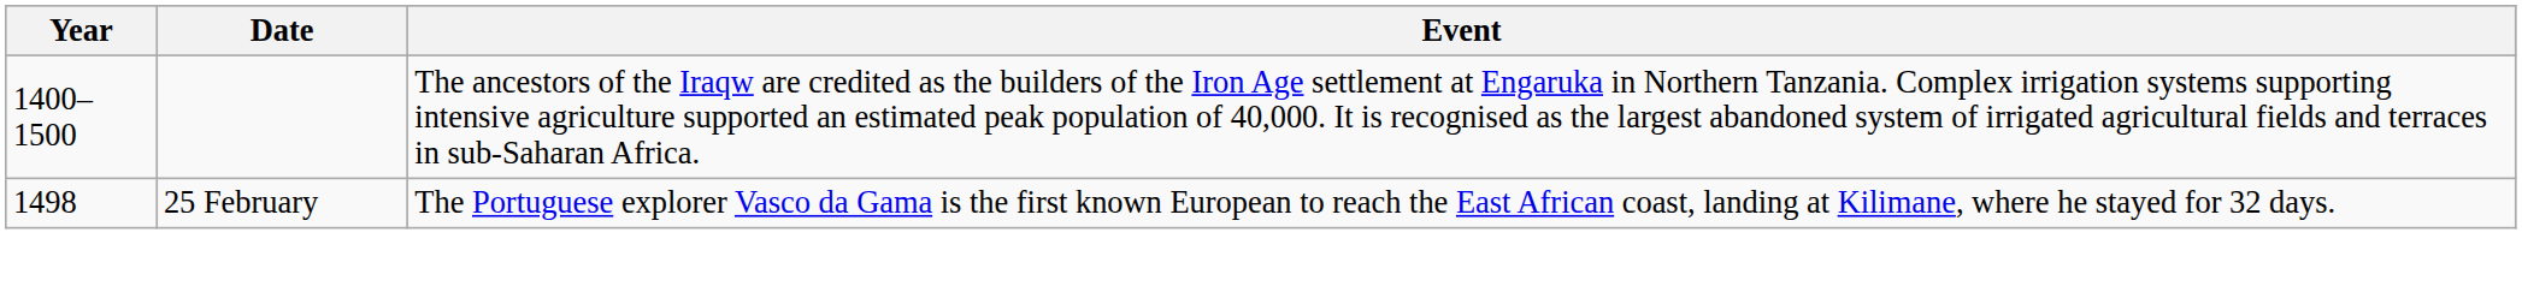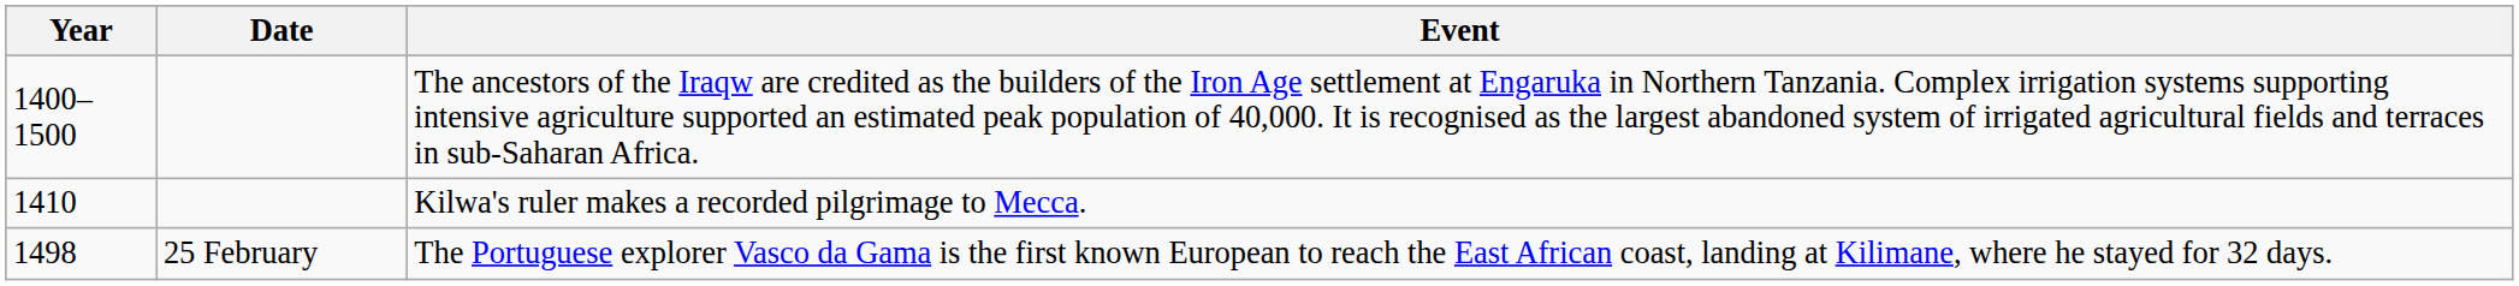 <table class="wikitable" width="100%">
 <tr>
 <th style="width:6%">Year</th>
 <th style="width:10%">Date</th>
 <th>Event</th>
 </tr>
 <tr>
 <td>1400–1500</td>
 <td></td>
 <td>The ancestors of the <a href='#'>Iraqw</a> are credited as the builders of the <a href='#'>Iron Age</a> settlement at <a href='#'>Engaruka</a> in Northern Tanzania. Complex irrigation systems supporting intensive agriculture supported an estimated peak population of 40,000. It is recognised as the largest abandoned system of irrigated agricultural fields and terraces in sub-Saharan Africa.</td>
 </tr>
 <tr>
+<td>1410</td>
+<td></td>
+<td>Kilwa's ruler makes a recorded pilgrimage to <a href='#'>Mecca</a>.  </td>
+</tr>
+<tr>
 <td>1498</td>
 <td>25 February</td>
 <td>The <a href='#'>Portuguese</a> explorer <a href='#'>Vasco da Gama</a> is the first known European to reach the <a href='#'>East African</a> coast, landing at <a href='#'>Kilimane</a>, where he stayed for 32 days.</td>
 </tr>
 </table>
